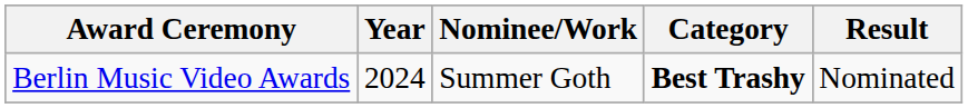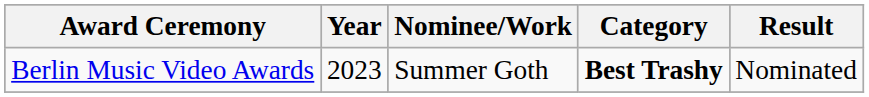 <table class="wikitable">
 <tr>
 <th>Award Ceremony</th>
 <th>Year</th>
 <th>Nominee/Work</th>
 <th>Category</th>
 <th>Result</th>
 </tr>
 <tr>
 <td><a href='#'>Berlin Music Video Awards</a></td>
-<td>2024</td>
+<td>2023</td>
 <td>Summer Goth</td>
 <td><strong>Best Trashy</strong></td>
 <td>Nominated</td>
 </tr>
 </table>
